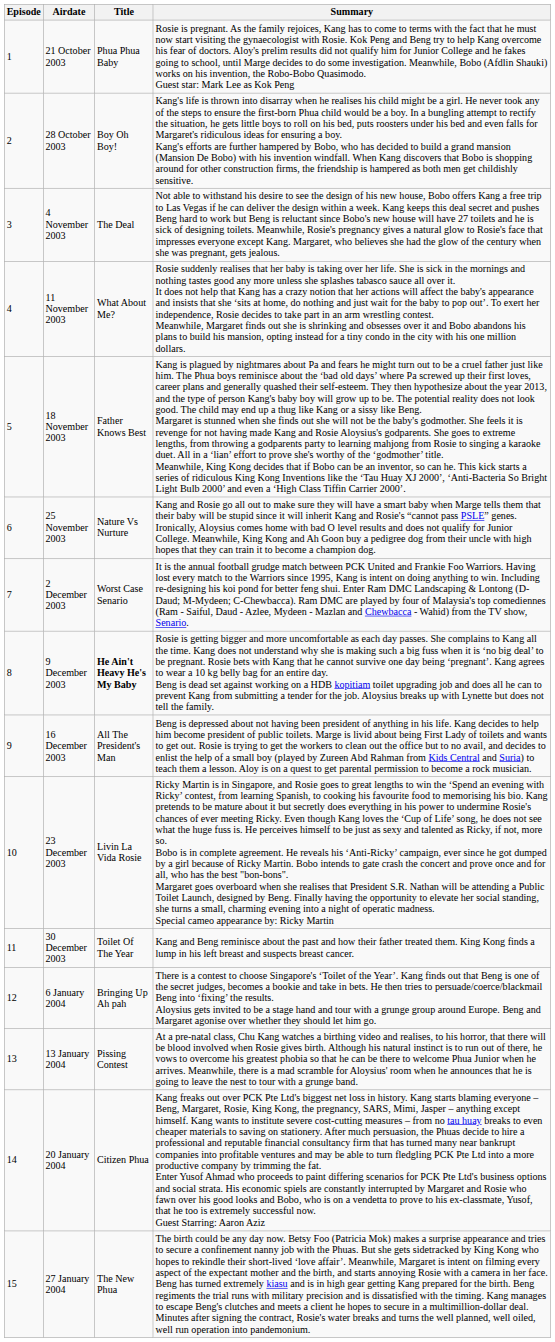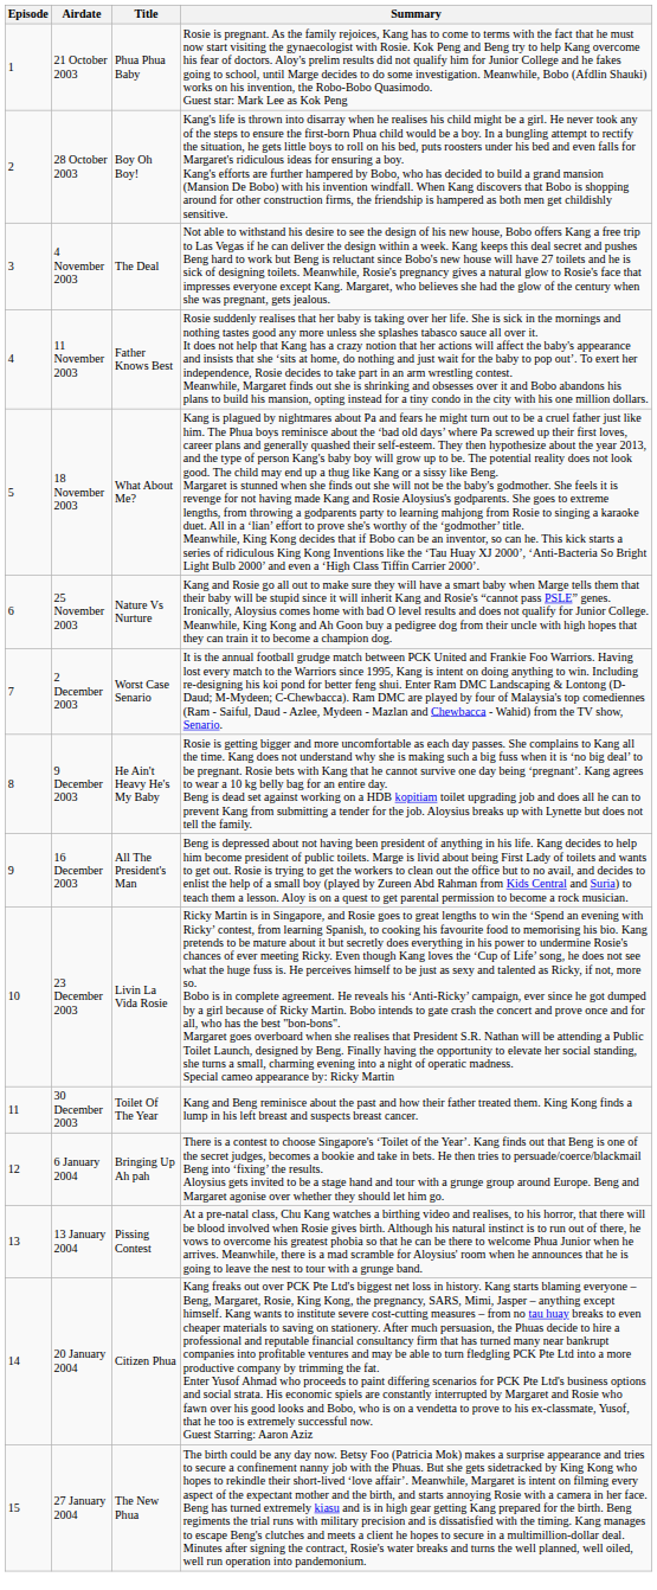 <table class="wikitable">
 <tr>
 <th>Episode</th>
 <th>Airdate</th>
 <th>Title</th>
 <th>Summary</th>
 </tr>
 <tr>
 <td>1</td>
 <td>21 October 2003</td>
 <td>Phua Phua Baby</td>
 <td>Rosie is pregnant. As the family rejoices, Kang has to come to terms with the fact that he must now start visiting the gynaecologist with Rosie. Kok Peng and Beng try to help Kang overcome his fear of doctors. Aloy's prelim results did not qualify him for Junior College and he fakes going to school, until Marge decides to do some investigation. Meanwhile, Bobo (Afdlin Shauki) works on his invention, the Robo-Bobo Quasimodo.<br>Guest star: Mark Lee as Kok Peng</td>
 </tr>
 <tr>
 <td>2</td>
 <td>28 October 2003</td>
 <td>Boy Oh Boy!</td>
 <td>Kang's life is thrown into disarray when he realises his child might be a girl. He never took any of the steps to ensure the first-born Phua child would be a boy. In a bungling attempt to rectify the situation, he gets little boys to roll on his bed, puts roosters under his bed and even falls for Margaret's ridiculous ideas for ensuring a boy.<br>Kang's efforts are further hampered by Bobo, who has decided to build a grand mansion (Mansion De Bobo) with his invention windfall. When Kang discovers that Bobo is shopping around for other construction firms, the friendship is hampered as both men get childishly sensitive.</td>
 </tr>
 <tr>
 <td>3</td>
 <td>4 November 2003</td>
 <td>The Deal</td>
 <td>Not able to withstand his desire to see the design of his new house, Bobo offers Kang a free trip to Las Vegas if he can deliver the design within a week. Kang keeps this deal secret and pushes Beng hard to work but Beng is reluctant since Bobo's new house will have 27 toilets and he is sick of designing toilets. Meanwhile, Rosie's pregnancy gives a natural glow to Rosie's face that impresses everyone except Kang. Margaret, who believes she had the glow of the century when she was pregnant, gets jealous.</td>
 </tr>
 <tr>
 <td>4</td>
 <td>11 November 2003</td>
-<td>What About Me?</td>
+<td>Father Knows Best</td>
 <td>Rosie suddenly realises that her baby is taking over her life. She is sick in the mornings and nothing tastes good any more unless she splashes tabasco sauce all over it.<br>It does not help that Kang has a crazy notion that her actions will affect the baby's appearance and insists that she ‘sits at home, do nothing and just wait for the baby to pop out’. To exert her independence, Rosie decides to take part in an arm wrestling contest.<br>Meanwhile, Margaret finds out she is shrinking and obsesses over it and Bobo abandons his plans to build his mansion, opting instead for a tiny condo in the city with his one million dollars.</td>
 </tr>
 <tr>
 <td>5</td>
 <td>18 November 2003</td>
-<td>Father Knows Best</td>
+<td>What About Me?</td>
 <td>Kang is plagued by nightmares about Pa and fears he might turn out to be a cruel father just like him. The Phua boys reminisce about the ‘bad old days’ where Pa screwed up their first loves, career plans and generally quashed their self-esteem. They then hypothesize about the year 2013, and the type of person Kang's baby boy will grow up to be. The potential reality does not look good. The child may end up a thug like Kang or a sissy like Beng.<br>Margaret is stunned when she finds out she will not be the baby's godmother. She feels it is revenge for not having made Kang and Rosie Aloysius's godparents. She goes to extreme lengths, from throwing a godparents party to learning mahjong from Rosie to singing a karaoke duet. All in a ‘lian’ effort to prove she's worthy of the ‘godmother’ title.<br>Meanwhile, King Kong decides that if Bobo can be an inventor, so can he. This kick starts a series of ridiculous King Kong Inventions like the ‘Tau Huay XJ 2000’, ‘Anti-Bacteria So Bright Light Bulb 2000’ and even a ‘High Class Tiffin Carrier 2000’.</td>
 </tr>
 <tr>
 <td>6</td>
 <td>25 November 2003</td>
 <td>Nature Vs Nurture</td>
 <td>Kang and Rosie go all out to make sure they will have a smart baby when Marge tells them that their baby will be stupid since it will inherit Kang and Rosie's “cannot pass <a href='#'>PSLE</a>” genes. Ironically, Aloysius comes home with bad O level results and does not qualify for Junior College. Meanwhile, King Kong and Ah Goon buy a pedigree dog from their uncle with high hopes that they can train it to become a champion dog.</td>
 </tr>
 <tr>
 <td>7</td>
 <td>2 December 2003</td>
 <td>Worst Case Senario</td>
 <td>It is the annual football grudge match between PCK United and Frankie Foo Warriors. Having lost every match to the Warriors since 1995, Kang is intent on doing anything to win. Including re-designing his koi pond for better feng shui. Enter Ram DMC Landscaping & Lontong (D-Daud; M-Mydeen; C-Chewbacca). Ram DMC are played by four of Malaysia's top comediennes (Ram - Saiful, Daud - Azlee, Mydeen - Mazlan and <a href='#'>Chewbacca</a> - Wahid) from the TV show, <a href='#'>Senario</a>.</td>
 </tr>
 <tr>
 <td>8</td>
 <td>9 December 2003</td>
-<td><strong>He Ain't Heavy He's My Baby</strong></td>
+<td>He Ain't Heavy He's My Baby</td>
 <td>Rosie is getting bigger and more uncomfortable as each day passes. She complains to Kang all the time. Kang does not understand why she is making such a big fuss when it is ‘no big deal’ to be pregnant. Rosie bets with Kang that he cannot survive one day being ‘pregnant’. Kang agrees to wear a 10 kg belly bag for an entire day.<br>Beng is dead set against working on a HDB <a href='#'>kopitiam</a> toilet upgrading job and does all he can to prevent Kang from submitting a tender for the job. Aloysius breaks up with Lynette but does not tell the family.</td>
 </tr>
 <tr>
 <td>9</td>
 <td>16 December 2003</td>
 <td>All The President's Man</td>
 <td>Beng is depressed about not having been president of anything in his life. Kang decides to help him become president of public toilets. Marge is livid about being First Lady of toilets and wants to get out. Rosie is trying to get the workers to clean out the office but to no avail, and decides to enlist the help of a small boy (played by Zureen Abd Rahman from <a href='#'>Kids Central</a> and <a href='#'>Suria</a>) to teach them a lesson. Aloy is on a quest to get parental permission to become a rock musician.</td>
 </tr>
 <tr>
 <td>10</td>
 <td>23 December 2003</td>
 <td>Livin La Vida Rosie</td>
 <td>Ricky Martin is in Singapore, and Rosie goes to great lengths to win the ‘Spend an evening with Ricky’ contest, from learning Spanish, to cooking his favourite food to memorising his bio. Kang pretends to be mature about it but secretly does everything in his power to undermine Rosie's chances of ever meeting Ricky. Even though Kang loves the ‘Cup of Life’ song, he does not see what the huge fuss is. He perceives himself to be just as sexy and talented as Ricky, if not, more so.<br>Bobo is in complete agreement. He reveals his ‘Anti-Ricky’ campaign, ever since he got dumped by a girl because of Ricky Martin. Bobo intends to gate crash the concert and prove once and for all, who has the best "bon-bons".<br>Margaret goes overboard when she realises that President S.R. Nathan will be attending a Public Toilet Launch, designed by Beng. Finally having the opportunity to elevate her social standing, she turns a small, charming evening into a night of operatic madness.<br>Special cameo appearance by: Ricky Martin</td>
 </tr>
 <tr>
 <td>11</td>
 <td>30 December 2003</td>
 <td>Toilet Of The Year</td>
 <td>Kang and Beng reminisce about the past and how their father treated them. King Kong finds a lump in his left breast and suspects breast cancer.</td>
 </tr>
 <tr>
 <td>12</td>
 <td>6 January 2004</td>
 <td>Bringing Up Ah pah</td>
 <td>There is a contest to choose Singapore's ‘Toilet of the Year’. Kang finds out that Beng is one of the secret judges, becomes a bookie and take in bets. He then tries to persuade/coerce/blackmail Beng into ‘fixing’ the results.<br>Aloysius gets invited to be a stage hand and tour with a grunge group around Europe. Beng and Margaret agonise over whether they should let him go.</td>
 </tr>
 <tr>
 <td>13</td>
 <td>13 January 2004</td>
 <td>Pissing Contest</td>
 <td>At a pre-natal class, Chu Kang watches a birthing video and realises, to his horror, that there will be blood involved when Rosie gives birth. Although his natural instinct is to run out of there, he vows to overcome his greatest phobia so that he can be there to welcome Phua Junior when he arrives. Meanwhile, there is a mad scramble for Aloysius' room when he announces that he is going to leave the nest to tour with a grunge band.</td>
 </tr>
 <tr>
 <td>14</td>
 <td>20 January 2004</td>
 <td>Citizen Phua</td>
 <td>Kang freaks out over PCK Pte Ltd's biggest net loss in history. Kang starts blaming everyone – Beng, Margaret, Rosie, King Kong, the pregnancy, SARS, Mimi, Jasper – anything except himself. Kang wants to institute severe cost-cutting measures – from no <a href='#'>tau huay</a> breaks to even cheaper materials to saving on stationery. After much persuasion, the Phuas decide to hire a professional and reputable financial consultancy firm that has turned many near bankrupt companies into profitable ventures and may be able to turn fledgling PCK Pte Ltd into a more productive company by trimming the fat.<br>Enter Yusof Ahmad who proceeds to paint differing scenarios for PCK Pte Ltd's business options and social strata. His economic spiels are constantly interrupted by Margaret and Rosie who fawn over his good looks and Bobo, who is on a vendetta to prove to his ex-classmate, Yusof, that he too is extremely successful now.<br>Guest Starring: Aaron Aziz</td>
 </tr>
 <tr>
 <td>15</td>
 <td>27 January 2004</td>
 <td>The New Phua</td>
 <td>The birth could be any day now. Betsy Foo (Patricia Mok) makes a surprise appearance and tries to secure a confinement nanny job with the Phuas. But she gets sidetracked by King Kong who hopes to rekindle their short-lived ‘love affair’. Meanwhile, Margaret is intent on filming every aspect of the expectant mother and the birth, and starts annoying Rosie with a camera in her face.<br>Beng has turned extremely <a href='#'>kiasu</a> and is in high gear getting Kang prepared for the birth. Beng regiments the trial runs with military precision and is dissatisfied with the timing. Kang manages to escape Beng's clutches and meets a client he hopes to secure in a multimillion-dollar deal. Minutes after signing the contract, Rosie's water breaks and turns the well planned, well oiled, well run operation into pandemonium.</td>
 </tr>
 </table>
